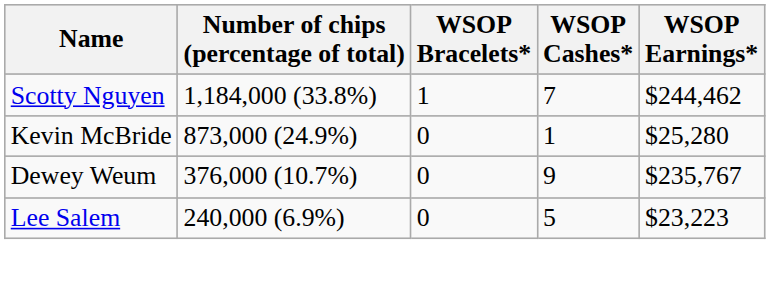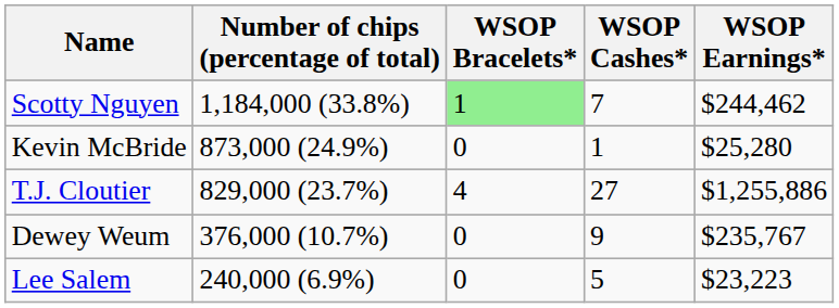 <table class="wikitable sortable">
 <tr>
 <th>Name</th>
 <th>Number of chips<br>(percentage of total)</th>
 <th>WSOP<br>Bracelets*</th>
 <th>WSOP<br>Cashes*</th>
 <th>WSOP<br>Earnings*</th>
 </tr>
 <tr>
 <td> <a href='#'>Scotty Nguyen</a></td>
 <td>1,184,000 (33.8%)</td>
-<td>1</td>
+<td style="background: lightgreen;">1</td>
 <td>7</td>
 <td>$244,462</td>
 </tr>
 <tr>
 <td> Kevin McBride</td>
 <td>873,000 (24.9%)</td>
 <td>0</td>
 <td>1</td>
 <td>$25,280</td>
+</tr>
+<tr>
+<td> <a href='#'>T.J. Cloutier</a></td>
+<td>829,000 (23.7%)</td>
+<td>4</td>
+<td>27</td>
+<td>$1,255,886</td>
 </tr>
 <tr>
 <td> Dewey Weum</td>
 <td>376,000 (10.7%)</td>
 <td>0</td>
 <td>9</td>
 <td>$235,767</td>
 </tr>
 <tr>
 <td> <a href='#'>Lee Salem</a></td>
 <td>240,000 (6.9%)</td>
 <td>0</td>
 <td>5</td>
 <td>$23,223</td>
 </tr>
 </table>
